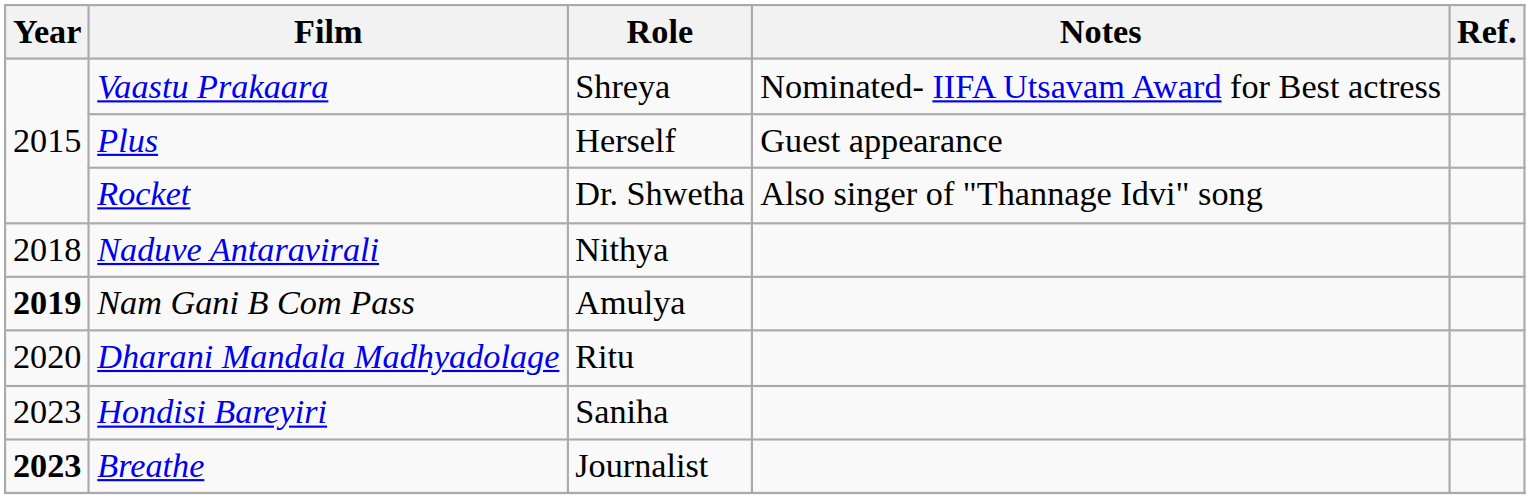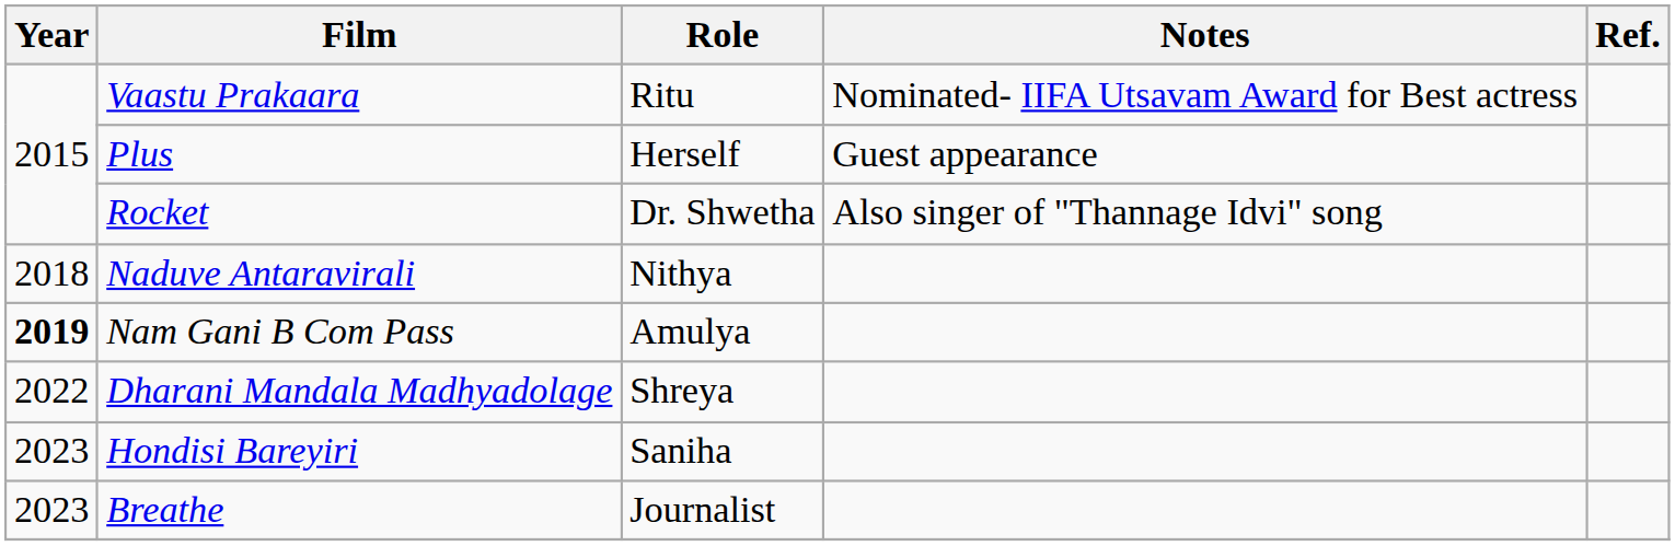 <table class="wikitable">
 <tr>
 <th>Year</th>
 <th>Film</th>
 <th>Role</th>
 <th>Notes</th>
 <th>Ref.</th>
 </tr>
 <tr>
 <td rowspan="3">2015</td>
 <td><em><a href='#'>Vaastu Prakaara</a></em></td>
-<td>Shreya</td>
+<td>Ritu</td>
 <td>Nominated- <a href='#'>IIFA Utsavam Award</a> for Best actress</td>
 <td></td>
 </tr>
 <tr>
 <td><em><a href='#'>Plus</a></em></td>
 <td>Herself</td>
 <td>Guest appearance</td>
 <td></td>
 </tr>
 <tr>
 <td><em><a href='#'>Rocket</a></em></td>
 <td>Dr. Shwetha</td>
 <td>Also singer of "Thannage Idvi" song</td>
 <td></td>
 </tr>
 <tr>
 <td>2018</td>
 <td><em><a href='#'>Naduve Antaravirali</a></em></td>
 <td>Nithya</td>
 <td></td>
 <td></td>
 </tr>
 <tr>
 <td><strong>2019</strong></td>
 <td><em>Nam Gani B Com Pass</em></td>
 <td>Amulya</td>
 <td></td>
 <td></td>
 </tr>
 <tr>
-<td>2020</td>
+<td>2022</td>
 <td><em><a href='#'>Dharani Mandala Madhyadolage</a></em></td>
-<td>Ritu</td>
+<td>Shreya</td>
 <td></td>
 <td></td>
 </tr>
 <tr>
 <td>2023</td>
 <td><em><a href='#'>Hondisi Bareyiri</a></em></td>
 <td>Saniha</td>
 <td></td>
 <td></td>
 </tr>
 <tr>
-<td><strong>2023</strong></td>
+<td>2023</td>
 <td><em><a href='#'>Breathe</a></em></td>
 <td>Journalist</td>
 <td></td>
 <td></td>
 </tr>
 <tr>
 </tr>
 </table>
